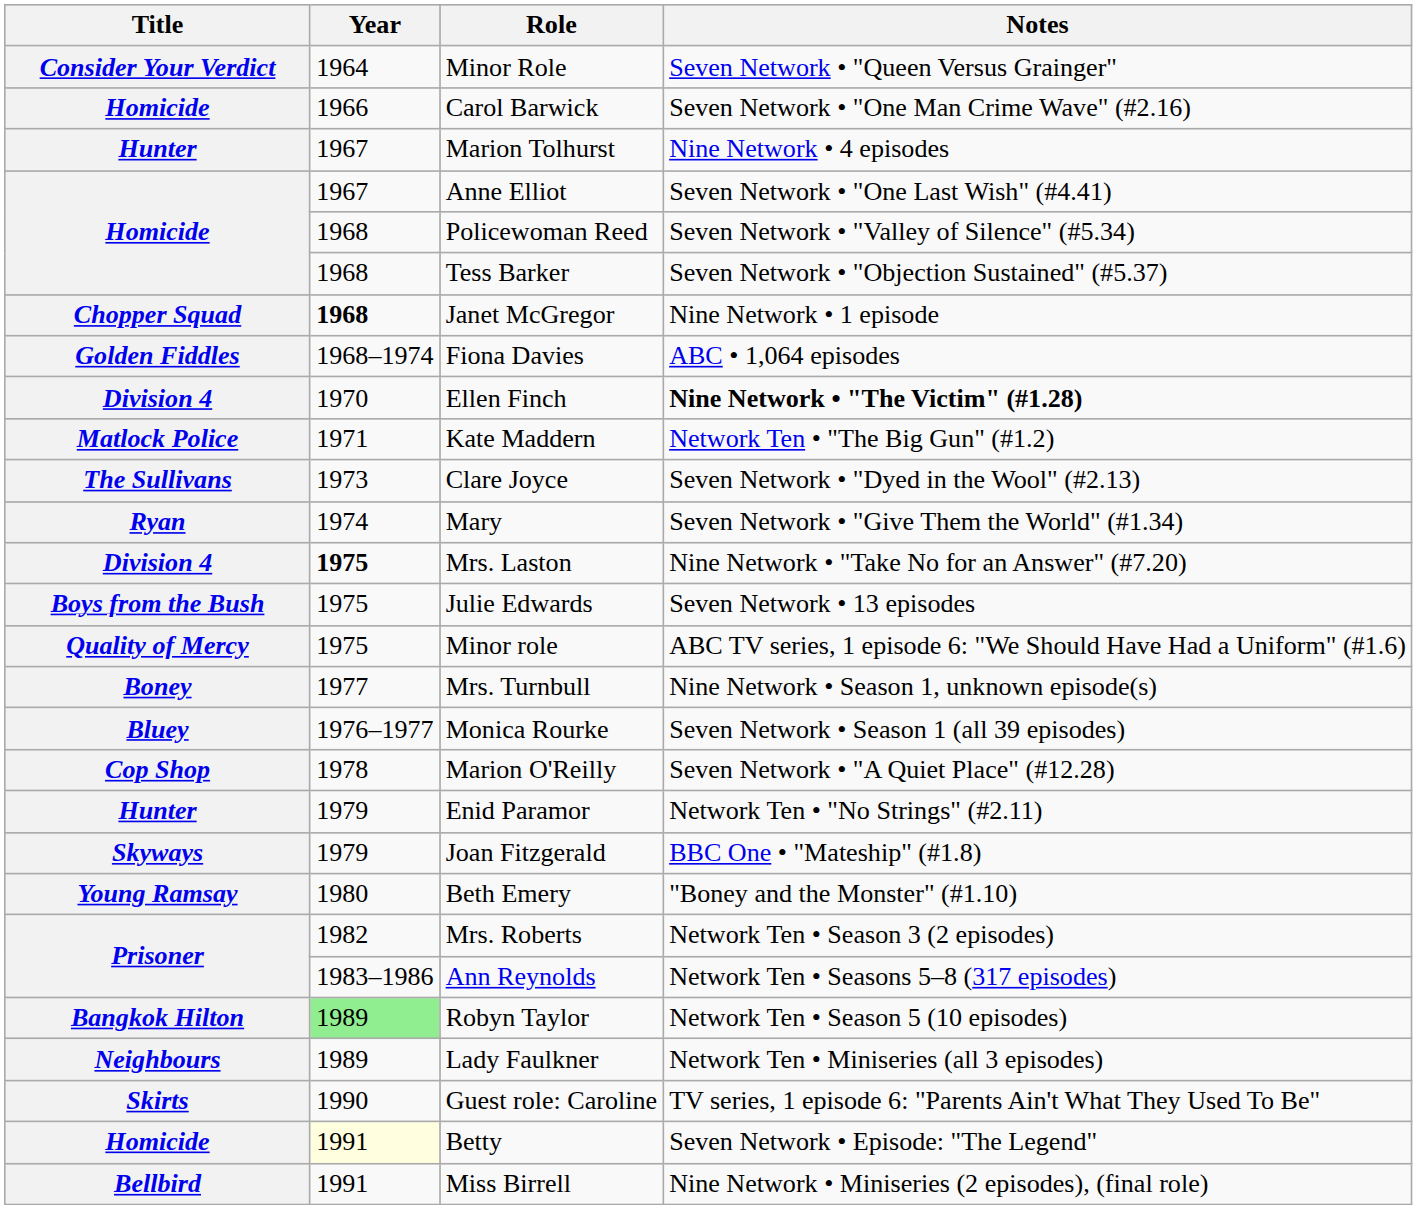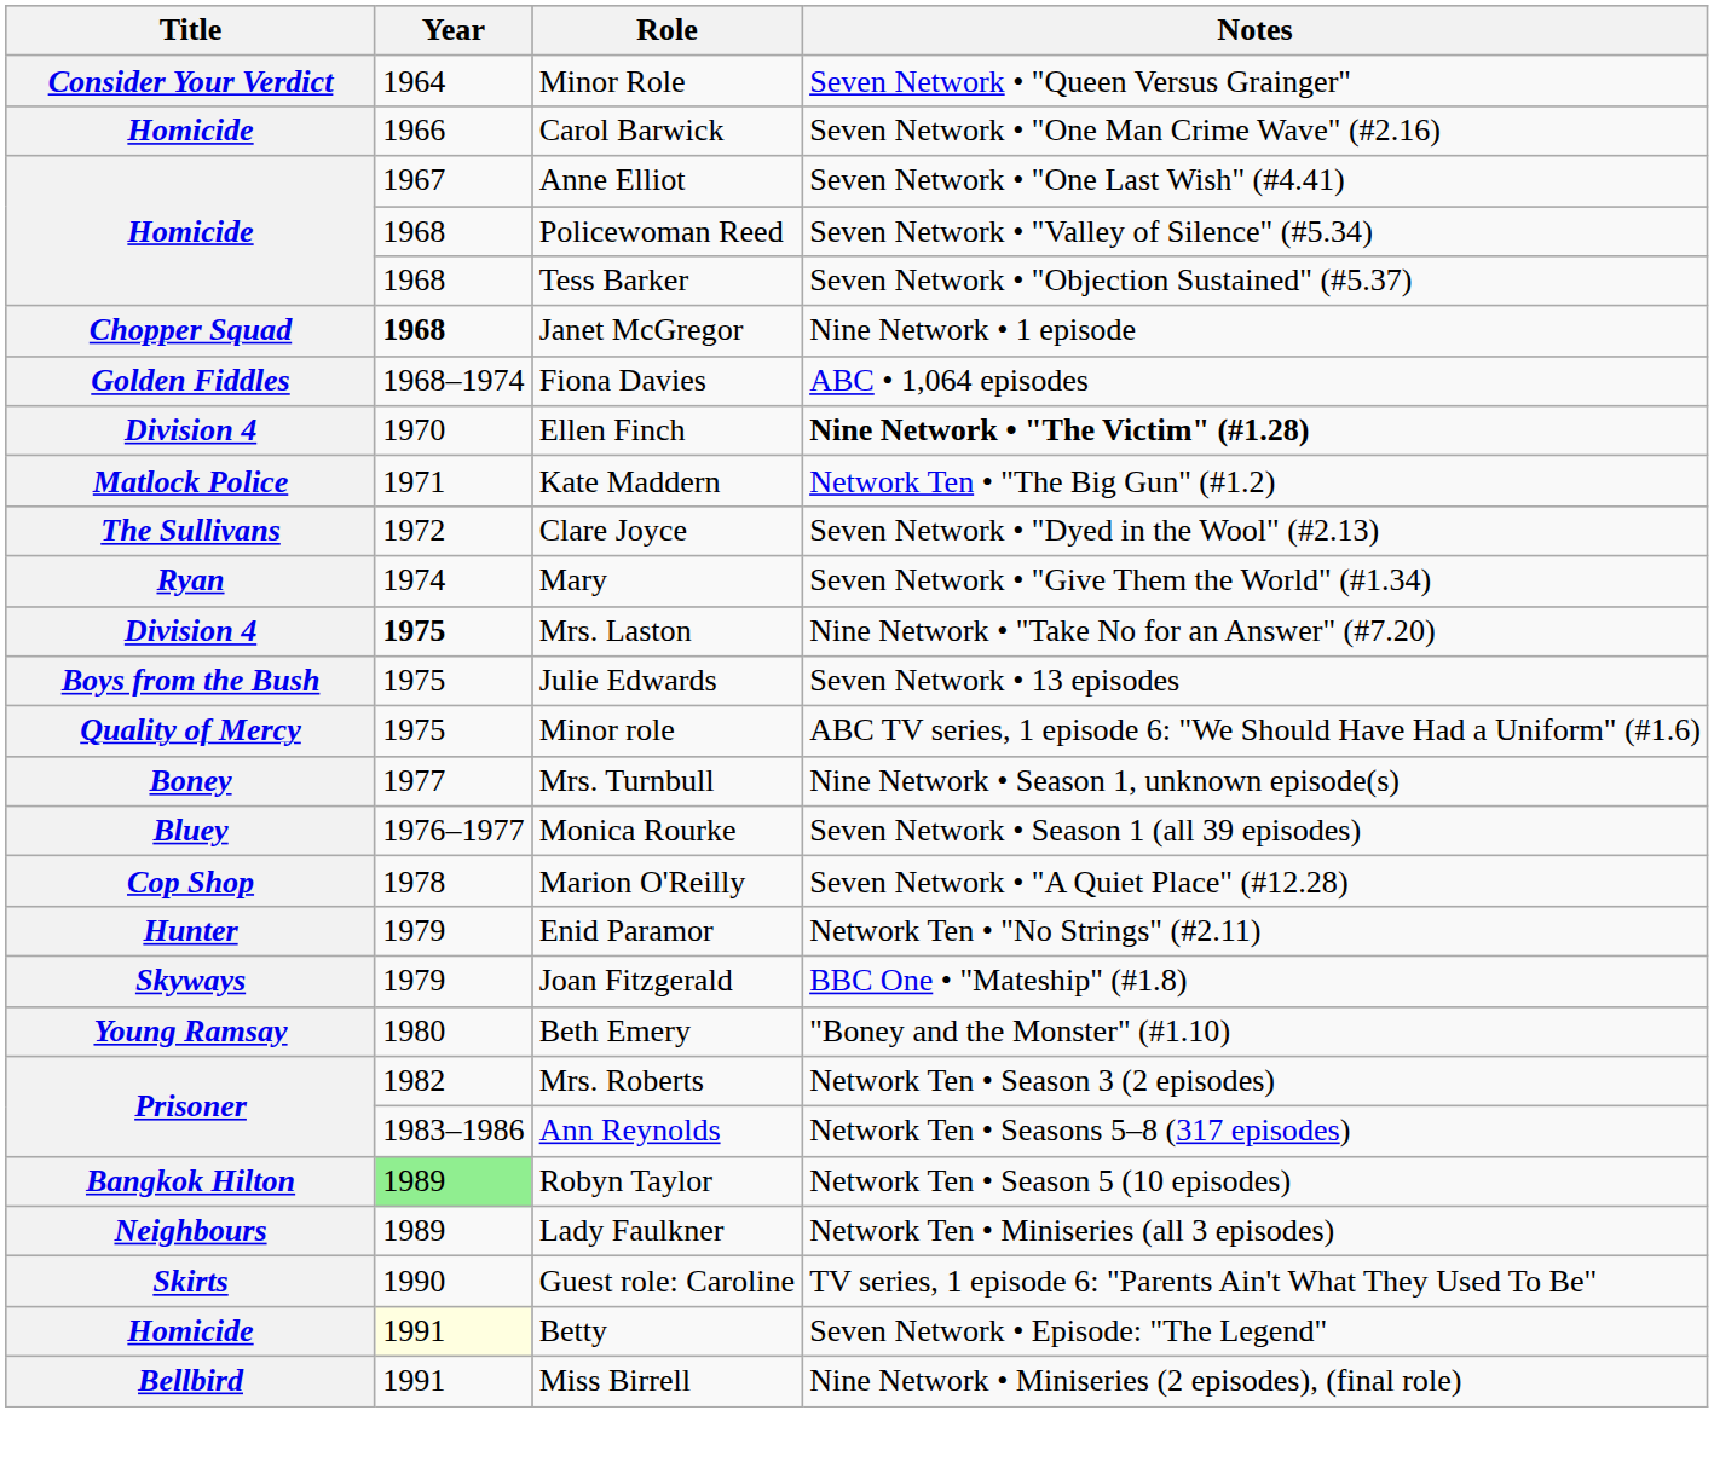 <table class="wikitable plainrowheaders sortable">
 <tr>
 <th width="180" scope="col">Title</th>
 <th scope="col">Year</th>
 <th scope="col">Role</th>
 <th scope="col">Notes</th>
 </tr>
 <tr>
 <th scope="row"><em><a href='#'>Consider Your Verdict</a></em></th>
 <td>1964</td>
 <td>Minor Role</td>
 <td><a href='#'>Seven Network</a> • "Queen Versus Grainger"</td>
 </tr>
 <tr>
 <th scope="row"><em><a href='#'>Homicide</a></em></th>
 <td>1966</td>
 <td>Carol Barwick</td>
 <td>Seven Network • "One Man Crime Wave" (#2.16)</td>
-</tr>
-<tr>
-<th scope="row"><em><a href='#'>Hunter</a></em></th>
-<td>1967</td>
-<td>Marion Tolhurst</td>
-<td><a href='#'>Nine Network</a> • 4 episodes</td>
 </tr>
 <tr>
 <th scope="row" rowspan="3"><em><a href='#'>Homicide</a></em></th>
 <td>1967</td>
 <td>Anne Elliot</td>
 <td>Seven Network • "One Last Wish" (#4.41)</td>
 </tr>
 <tr>
 <td>1968</td>
 <td>Policewoman Reed</td>
 <td>Seven Network • "Valley of Silence" (#5.34)</td>
 </tr>
 <tr>
 <td>1968</td>
 <td>Tess Barker</td>
 <td>Seven Network • "Objection Sustained" (#5.37)</td>
 </tr>
 <tr>
 <th scope="row"><em><a href='#'>Chopper Squad</a></em></th>
 <td><strong>1968</strong></td>
 <td>Janet McGregor</td>
 <td>Nine Network • 1 episode</td>
 </tr>
 <tr>
 <th scope="row"><em><a href='#'>Golden Fiddles</a></em></th>
 <td>1968–1974</td>
 <td>Fiona Davies</td>
 <td><a href='#'>ABC</a> • 1,064 episodes</td>
 </tr>
 <tr>
 <th scope="row"><em><a href='#'>Division 4</a></em></th>
 <td>1970</td>
 <td>Ellen Finch</td>
 <td><strong>Nine Network • "The Victim" (#1.28)</strong></td>
 </tr>
 <tr>
 <th scope="row"><em><a href='#'>Matlock Police</a></em></th>
 <td>1971</td>
 <td>Kate Maddern</td>
 <td><a href='#'>Network Ten</a> • "The Big Gun" (#1.2)</td>
 </tr>
 <tr>
 <th scope="row"><em><a href='#'>The Sullivans</a></em></th>
-<td>1973</td>
+<td>1972</td>
 <td>Clare Joyce</td>
 <td>Seven Network • "Dyed in the Wool" (#2.13)</td>
 </tr>
 <tr>
 <th scope="row"><em><a href='#'>Ryan</a></em></th>
 <td>1974</td>
 <td>Mary</td>
 <td>Seven Network • "Give Them the World" (#1.34)</td>
 </tr>
 <tr>
 <th scope="row"><em><a href='#'>Division 4</a></em></th>
 <td><strong>1975</strong></td>
 <td>Mrs. Laston</td>
 <td>Nine Network • "Take No for an Answer" (#7.20)</td>
 </tr>
 <tr>
 <th scope="row"><em><a href='#'>Boys from the Bush</a></em></th>
 <td>1975</td>
 <td>Julie Edwards</td>
 <td>Seven Network • 13 episodes</td>
 </tr>
 <tr>
 <th scope="row"><em><a href='#'>Quality of Mercy</a></em></th>
 <td>1975</td>
 <td>Minor role</td>
 <td>ABC TV series, 1 episode 6: "We Should Have Had a Uniform" (#1.6)</td>
 </tr>
 <tr>
 <th scope="row"><em><a href='#'>Boney</a></em></th>
 <td>1977</td>
 <td>Mrs. Turnbull</td>
 <td>Nine Network • Season 1, unknown episode(s)</td>
 </tr>
 <tr>
 <th scope="row"><em><a href='#'>Bluey</a></em></th>
 <td>1976–1977</td>
 <td>Monica Rourke</td>
 <td>Seven Network • Season 1 (all 39 episodes)</td>
 </tr>
 <tr>
 <th scope="row"><em><a href='#'>Cop Shop</a></em></th>
 <td>1978</td>
 <td>Marion O'Reilly</td>
 <td>Seven Network • "A Quiet Place" (#12.28)</td>
 </tr>
 <tr>
 <th scope="row"><em><a href='#'>Hunter</a></em></th>
 <td>1979</td>
 <td>Enid Paramor</td>
 <td>Network Ten • "No Strings" (#2.11)</td>
 </tr>
 <tr>
 <th scope="row"><em><a href='#'>Skyways</a></em></th>
 <td>1979</td>
 <td>Joan Fitzgerald</td>
 <td><a href='#'>BBC One</a> • "Mateship" (#1.8)</td>
 </tr>
 <tr>
 <th scope="row"><em><a href='#'>Young Ramsay</a></em></th>
 <td>1980</td>
 <td>Beth Emery</td>
 <td>"Boney and the Monster" (#1.10)</td>
 </tr>
 <tr>
 <th scope="row" rowspan="2"><em><a href='#'>Prisoner</a></em></th>
 <td>1982</td>
 <td>Mrs. Roberts</td>
 <td>Network Ten • Season 3 (2 episodes)</td>
 </tr>
 <tr>
 <td>1983–1986</td>
 <td><a href='#'>Ann Reynolds</a></td>
 <td>Network Ten • Seasons 5–8 (<a href='#'>317 episodes</a>)</td>
 </tr>
 <tr>
 <th scope="row"><em><a href='#'>Bangkok Hilton</a></em></th>
 <td style="background: lightgreen;">1989</td>
 <td>Robyn Taylor</td>
 <td>Network Ten • Season 5 (10 episodes)</td>
 </tr>
 <tr>
 <th scope="row"><em><a href='#'>Neighbours</a></em></th>
 <td>1989</td>
 <td>Lady Faulkner</td>
 <td>Network Ten • Miniseries (all 3 episodes)</td>
 </tr>
 <tr>
 <th scope="row"><em><a href='#'>Skirts</a></em></th>
 <td>1990</td>
 <td>Guest role: Caroline</td>
 <td>TV series, 1 episode 6: "Parents Ain't What They Used To Be"</td>
 </tr>
 <tr>
 <th scope="row"><em><a href='#'>Homicide</a></em></th>
 <td style="background: lightyellow;">1991</td>
 <td>Betty</td>
 <td>Seven Network • Episode: "The Legend"</td>
 </tr>
 <tr>
 <th scope="row"><em><a href='#'>Bellbird</a></em></th>
 <td>1991</td>
 <td>Miss Birrell</td>
 <td>Nine Network • Miniseries (2 episodes), (final role)</td>
 </tr>
 </table>
